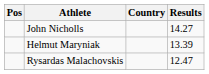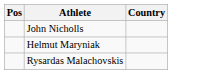 <table class="wikitable">
 <tr>
 <th>Pos</th>
 <th>Athlete</th>
 <th>Country</th>
-<th>Results</th>
 </tr>
 <tr>
 <td align="center"></td>
 <td>John Nicholls</td>
 <td></td>
-<td>14.27</td>
 </tr>
 <tr>
 <td align="center"></td>
 <td>Helmut Maryniak</td>
 <td></td>
-<td>13.39</td>
 </tr>
 <tr>
 <td align="center"></td>
 <td>Rysardas Malachovskis</td>
 <td></td>
-<td>12.47</td>
 </tr>
 </table>
